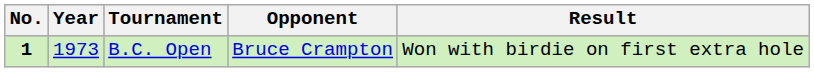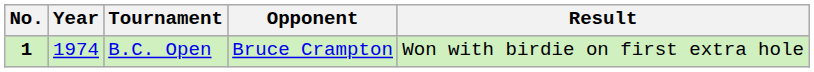 <table class="wikitable" style="font-size:95%;">
 <tr>
 <th>No.</th>
 <th>Year</th>
 <th>Tournament</th>
 <th>Opponent</th>
 <th>Result</th>
 </tr>
 <tr style="background:#D0F0C0;">
 <td align=center><strong>1</strong></td>
-<td><a href='#'>1973</a></td>
+<td><a href='#'>1974</a></td>
 <td><a href='#'>B.C. Open</a></td>
 <td> <a href='#'>Bruce Crampton</a></td>
 <td>Won with birdie on first extra hole</td>
 </tr>
 </table>
